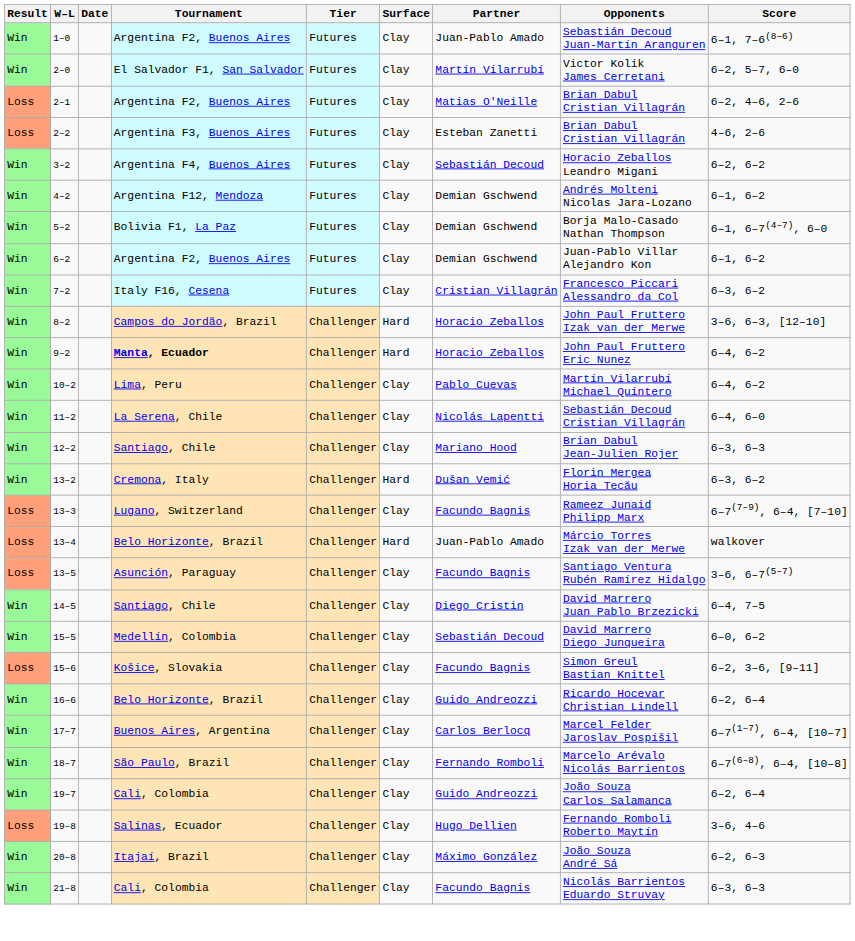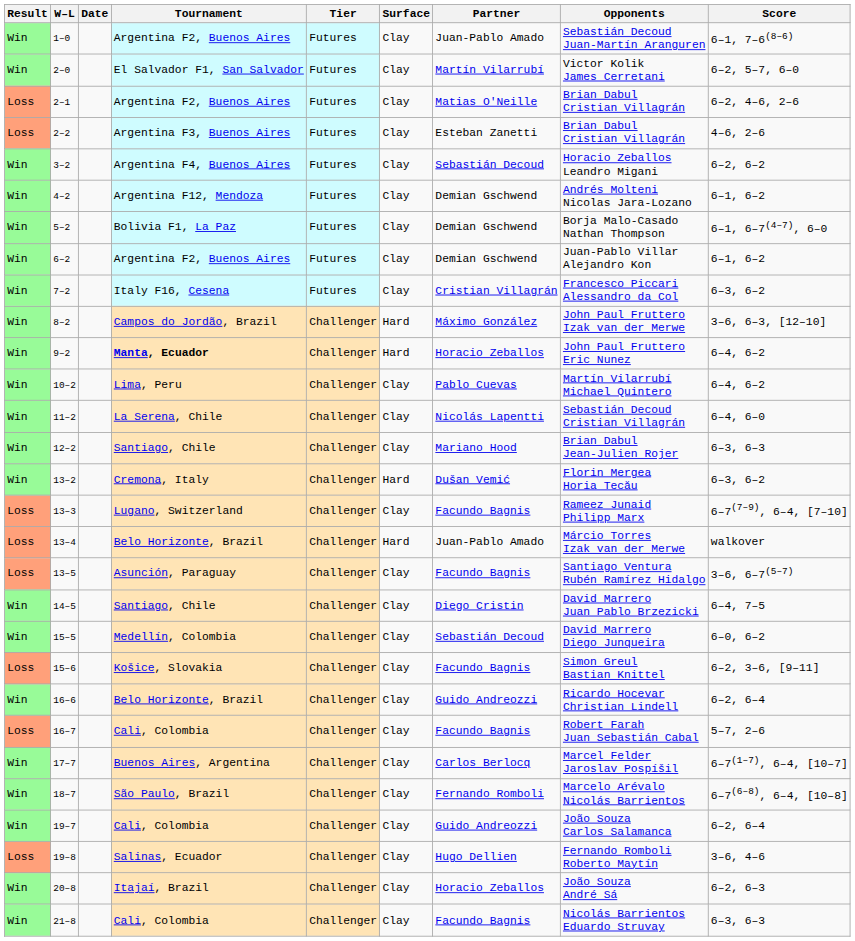 <table class="sortable wikitable">
 <tr>
 <th>Result</th>
 <th class="unsortable">W–L</th>
 <th>Date</th>
 <th>Tournament</th>
 <th>Tier</th>
 <th>Surface</th>
 <th>Partner</th>
 <th>Opponents</th>
 <th class="unsortable">Score</th>
 </tr>
 <tr>
 <td bgcolor=98FB98>Win</td>
 <td><small>1–0</small></td>
 <td></td>
 <td style="background:#cffcff;">Argentina F2, <a href='#'>Buenos Aires</a></td>
 <td style="background:#cffcff;">Futures</td>
 <td>Clay</td>
 <td> Juan-Pablo Amado</td>
 <td> <a href='#'>Sebastián Decoud</a> <br>  <a href='#'>Juan-Martín Aranguren</a></td>
 <td>6–1, 7–6<sup>(8–6)</sup></td>
 </tr>
 <tr>
 <td bgcolor=98FB98>Win</td>
 <td><small>2–0</small></td>
 <td></td>
 <td style="background:#cffcff;">El Salvador F1, <a href='#'>San Salvador</a></td>
 <td style="background:#cffcff;">Futures</td>
 <td>Clay</td>
 <td> <a href='#'>Martín Vilarrubí</a></td>
 <td> Victor Kolik <br>  <a href='#'>James Cerretani</a></td>
 <td>6–2, 5–7, 6–0</td>
 </tr>
 <tr>
 <td bgcolor=FFA07A>Loss</td>
 <td><small>2–1</small></td>
 <td></td>
 <td style="background:#cffcff;">Argentina F2, <a href='#'>Buenos Aires</a></td>
 <td style="background:#cffcff;">Futures</td>
 <td>Clay</td>
 <td> <a href='#'>Matias O'Neille</a></td>
 <td> <a href='#'>Brian Dabul</a> <br>  <a href='#'>Cristian Villagrán</a></td>
 <td>6–2, 4–6, 2–6</td>
 </tr>
 <tr>
 <td bgcolor=FFA07A>Loss</td>
 <td><small>2–2</small></td>
 <td></td>
 <td style="background:#cffcff;">Argentina F3, <a href='#'>Buenos Aires</a></td>
 <td style="background:#cffcff;">Futures</td>
 <td>Clay</td>
 <td> Esteban Zanetti</td>
 <td> <a href='#'>Brian Dabul</a> <br>  <a href='#'>Cristian Villagrán</a></td>
 <td>4–6, 2–6</td>
 </tr>
 <tr>
 <td bgcolor=98FB98>Win</td>
 <td><small>3–2</small></td>
 <td></td>
 <td style="background:#cffcff;">Argentina F4, <a href='#'>Buenos Aires</a></td>
 <td style="background:#cffcff;">Futures</td>
 <td>Clay</td>
 <td> <a href='#'>Sebastián Decoud</a></td>
 <td> <a href='#'>Horacio Zeballos</a> <br>  Leandro Migani</td>
 <td>6–2, 6–2</td>
 </tr>
 <tr>
 <td bgcolor=98FB98>Win</td>
 <td><small>4–2</small></td>
 <td></td>
 <td style="background:#cffcff;">Argentina F12, <a href='#'>Mendoza</a></td>
 <td style="background:#cffcff;">Futures</td>
 <td>Clay</td>
 <td> Demian Gschwend</td>
 <td> <a href='#'>Andrés Molteni</a> <br>  Nicolas Jara-Lozano</td>
 <td>6–1, 6–2</td>
 </tr>
 <tr>
 <td bgcolor=98FB98>Win</td>
 <td><small>5–2</small></td>
 <td></td>
 <td style="background:#cffcff;">Bolivia F1, <a href='#'>La Paz</a></td>
 <td style="background:#cffcff;">Futures</td>
 <td>Clay</td>
 <td> Demian Gschwend</td>
 <td> Borja Malo-Casado <br>  Nathan Thompson</td>
 <td>6–1, 6–7<sup>(4–7)</sup>, 6–0</td>
 </tr>
 <tr>
 <td bgcolor=98FB98>Win</td>
 <td><small>6–2</small></td>
 <td></td>
 <td style="background:#cffcff;">Argentina F2, <a href='#'>Buenos Aires</a></td>
 <td style="background:#cffcff;">Futures</td>
 <td>Clay</td>
 <td> Demian Gschwend</td>
 <td> Juan-Pablo Villar <br>  Alejandro Kon</td>
 <td>6–1, 6–2</td>
 </tr>
 <tr>
 <td bgcolor=98FB98>Win</td>
 <td><small>7–2</small></td>
 <td></td>
 <td style="background:#cffcff;">Italy F16, <a href='#'>Cesena</a></td>
 <td style="background:#cffcff;">Futures</td>
 <td>Clay</td>
 <td> <a href='#'>Cristian Villagrán</a></td>
 <td> <a href='#'>Francesco Piccari</a> <br>  <a href='#'>Alessandro da Col</a></td>
 <td>6–3, 6–2</td>
 </tr>
 <tr>
 <td bgcolor=98FB98>Win</td>
 <td><small>8–2</small></td>
 <td></td>
 <td style="background:moccasin;"><a href='#'>Campos do Jordão</a>, Brazil</td>
 <td style="background:moccasin;">Challenger</td>
 <td>Hard</td>
-<td> <a href='#'>Horacio Zeballos</a></td>
+<td> <a href='#'>Máximo González</a></td>
 <td> <a href='#'>John Paul Fruttero</a> <br>  <a href='#'>Izak van der Merwe</a></td>
 <td>3–6, 6–3, [12–10]</td>
 </tr>
 <tr>
 <td bgcolor=98FB98>Win</td>
 <td><small>9–2</small></td>
 <td></td>
 <td style="background:moccasin;"><strong><a href='#'>Manta</a>, Ecuador</strong></td>
 <td style="background:moccasin;">Challenger</td>
 <td>Hard</td>
 <td> <a href='#'>Horacio Zeballos</a></td>
 <td> <a href='#'>John Paul Fruttero</a> <br>  <a href='#'>Eric Nunez</a></td>
 <td>6–4, 6–2</td>
 </tr>
 <tr>
 <td bgcolor=98FB98>Win</td>
 <td><small>10–2</small></td>
 <td></td>
 <td style="background:moccasin;"><a href='#'>Lima</a>, Peru</td>
 <td style="background:moccasin;">Challenger</td>
 <td>Clay</td>
 <td> <a href='#'>Pablo Cuevas</a></td>
 <td> <a href='#'>Martín Vilarrubí</a> <br>  <a href='#'>Michael Quintero</a></td>
 <td>6–4, 6–2</td>
 </tr>
 <tr>
 <td bgcolor=98FB98>Win</td>
 <td><small>11–2</small></td>
 <td></td>
 <td style="background:moccasin;"><a href='#'>La Serena</a>, Chile</td>
 <td style="background:moccasin;">Challenger</td>
 <td>Clay</td>
 <td> <a href='#'>Nicolás Lapentti</a></td>
 <td> <a href='#'>Sebastián Decoud</a> <br>  <a href='#'>Cristian Villagrán</a></td>
 <td>6–4, 6–0</td>
 </tr>
 <tr>
 <td bgcolor=98FB98>Win</td>
 <td><small>12–2</small></td>
 <td></td>
 <td style="background:moccasin;"><a href='#'>Santiago</a>, Chile</td>
 <td style="background:moccasin;">Challenger</td>
 <td>Clay</td>
 <td> <a href='#'>Mariano Hood</a></td>
 <td> <a href='#'>Brian Dabul</a> <br>  <a href='#'>Jean-Julien Rojer</a></td>
 <td>6–3, 6–3</td>
 </tr>
 <tr>
 <td bgcolor=98FB98>Win</td>
 <td><small>13–2</small></td>
 <td></td>
 <td style="background:moccasin;"><a href='#'>Cremona</a>, Italy</td>
 <td style="background:moccasin;">Challenger</td>
 <td>Hard</td>
 <td> <a href='#'>Dušan Vemić</a></td>
 <td> <a href='#'>Florin Mergea</a> <br>  <a href='#'>Horia Tecău</a></td>
 <td>6–3, 6–2</td>
 </tr>
 <tr>
 <td bgcolor=FFA07A>Loss</td>
 <td><small>13–3</small></td>
 <td></td>
 <td style="background:moccasin;"><a href='#'>Lugano</a>, Switzerland</td>
 <td style="background:moccasin;">Challenger</td>
 <td>Clay</td>
 <td> <a href='#'>Facundo Bagnis</a></td>
 <td> <a href='#'>Rameez Junaid</a> <br>  <a href='#'>Philipp Marx</a></td>
 <td>6–7<sup>(7–9)</sup>, 6–4, [7–10]</td>
 </tr>
 <tr>
 <td bgcolor=FFA07A>Loss</td>
 <td><small>13–4</small></td>
 <td></td>
 <td style="background:moccasin;"><a href='#'>Belo Horizonte</a>, Brazil</td>
 <td style="background:moccasin;">Challenger</td>
 <td>Hard</td>
 <td> Juan-Pablo Amado</td>
 <td> <a href='#'>Márcio Torres</a> <br>  <a href='#'>Izak van der Merwe</a></td>
 <td>walkover</td>
 </tr>
 <tr>
 <td bgcolor=FFA07A>Loss</td>
 <td><small>13–5</small></td>
 <td></td>
 <td style="background:moccasin;"><a href='#'>Asunción</a>, Paraguay</td>
 <td style="background:moccasin;">Challenger</td>
 <td>Clay</td>
 <td> <a href='#'>Facundo Bagnis</a></td>
 <td> <a href='#'>Santiago Ventura</a> <br>  <a href='#'>Rubén Ramírez Hidalgo</a></td>
 <td>3–6, 6–7<sup>(5–7)</sup></td>
 </tr>
 <tr>
 <td bgcolor=98FB98>Win</td>
 <td><small>14–5</small></td>
 <td></td>
 <td style="background:moccasin;"><a href='#'>Santiago</a>, Chile</td>
 <td style="background:moccasin;">Challenger</td>
 <td>Clay</td>
 <td> <a href='#'>Diego Cristin</a></td>
 <td> <a href='#'>David Marrero</a> <br>  <a href='#'>Juan Pablo Brzezicki</a></td>
 <td>6–4, 7–5</td>
 </tr>
 <tr>
 <td bgcolor=98FB98>Win</td>
 <td><small>15–5</small></td>
 <td></td>
 <td style="background:moccasin;"><a href='#'>Medellín</a>, Colombia</td>
 <td style="background:moccasin;">Challenger</td>
 <td>Clay</td>
 <td> <a href='#'>Sebastián Decoud</a></td>
 <td> <a href='#'>David Marrero</a> <br>  <a href='#'>Diego Junqueira</a></td>
 <td>6–0, 6–2</td>
 </tr>
 <tr>
 <td bgcolor=FFA07A>Loss</td>
 <td><small>15–6</small></td>
 <td></td>
 <td style="background:moccasin;"><a href='#'>Košice</a>, Slovakia</td>
 <td style="background:moccasin;">Challenger</td>
 <td>Clay</td>
 <td> <a href='#'>Facundo Bagnis</a></td>
 <td> <a href='#'>Simon Greul</a> <br>  <a href='#'>Bastian Knittel</a></td>
 <td>6–2, 3–6, [9–11]</td>
 </tr>
 <tr>
 <td bgcolor=98FB98>Win</td>
 <td><small>16–6</small></td>
 <td></td>
 <td style="background:moccasin;"><a href='#'>Belo Horizonte</a>, Brazil</td>
 <td style="background:moccasin;">Challenger</td>
 <td>Clay</td>
 <td> <a href='#'>Guido Andreozzi</a></td>
 <td> <a href='#'>Ricardo Hocevar</a> <br>  <a href='#'>Christian Lindell</a></td>
 <td>6–2, 6–4</td>
 </tr>
 <tr>
+<td bgcolor=FFA07A>Loss</td>
+<td><small>16–7</small></td>
+<td></td>
+<td style="background:moccasin;"><a href='#'>Cali</a>, Colombia</td>
+<td style="background:moccasin;">Challenger</td>
+<td>Clay</td>
+<td> <a href='#'>Facundo Bagnis</a></td>
+<td> <a href='#'>Robert Farah</a> <br>  <a href='#'>Juan Sebastián Cabal</a></td>
+<td>5–7, 2–6</td>
+</tr>
+<tr>
 <td bgcolor=98FB98>Win</td>
 <td><small>17–7</small></td>
 <td></td>
 <td style="background:moccasin;"><a href='#'>Buenos Aires</a>, Argentina</td>
 <td style="background:moccasin;">Challenger</td>
 <td>Clay</td>
 <td> <a href='#'>Carlos Berlocq</a></td>
 <td> <a href='#'>Marcel Felder</a> <br>  <a href='#'>Jaroslav Pospíšil</a></td>
 <td>6–7<sup>(1–7)</sup>, 6–4, [10–7]</td>
 </tr>
 <tr>
 <td bgcolor=98FB98>Win</td>
 <td><small>18–7</small></td>
 <td></td>
 <td style="background:moccasin;"><a href='#'>São Paulo</a>, Brazil</td>
 <td style="background:moccasin;">Challenger</td>
 <td>Clay</td>
 <td> <a href='#'>Fernando Romboli</a></td>
 <td> <a href='#'>Marcelo Arévalo</a> <br>  <a href='#'>Nicolás Barrientos</a></td>
 <td>6–7<sup>(6–8)</sup>, 6–4, [10–8]</td>
 </tr>
 <tr>
 <td bgcolor=98FB98>Win</td>
 <td><small>19–7</small></td>
 <td></td>
 <td style="background:moccasin;"><a href='#'>Cali</a>, Colombia</td>
 <td style="background:moccasin;">Challenger</td>
 <td>Clay</td>
 <td> <a href='#'>Guido Andreozzi</a></td>
 <td> <a href='#'>João Souza</a> <br>  <a href='#'>Carlos Salamanca</a></td>
 <td>6–2, 6–4</td>
 </tr>
 <tr>
 <td bgcolor=FFA07A>Loss</td>
 <td><small>19–8</small></td>
 <td></td>
 <td style="background:moccasin;"><a href='#'>Salinas</a>, Ecuador</td>
 <td style="background:moccasin;">Challenger</td>
 <td>Clay</td>
 <td> <a href='#'>Hugo Dellien</a></td>
 <td> <a href='#'>Fernando Romboli</a> <br>  <a href='#'>Roberto Maytín</a></td>
 <td>3–6, 4–6</td>
 </tr>
 <tr>
 <td bgcolor=98FB98>Win</td>
 <td><small>20–8</small></td>
 <td></td>
 <td style="background:moccasin;"><a href='#'>Itajaí</a>, Brazil</td>
 <td style="background:moccasin;">Challenger</td>
 <td>Clay</td>
-<td> <a href='#'>Máximo González</a></td>
+<td> <a href='#'>Horacio Zeballos</a></td>
 <td> <a href='#'>João Souza</a> <br>  <a href='#'>André Sá</a></td>
 <td>6–2, 6–3</td>
 </tr>
 <tr>
 <td bgcolor=98FB98>Win</td>
 <td><small>21–8</small></td>
 <td></td>
 <td style="background:moccasin;"><a href='#'>Cali</a>, Colombia</td>
 <td style="background:moccasin;">Challenger</td>
 <td>Clay</td>
 <td> <a href='#'>Facundo Bagnis</a></td>
 <td> <a href='#'>Nicolás Barrientos</a> <br>  <a href='#'>Eduardo Struvay</a></td>
 <td>6–3, 6–3</td>
 </tr>
 </table>
